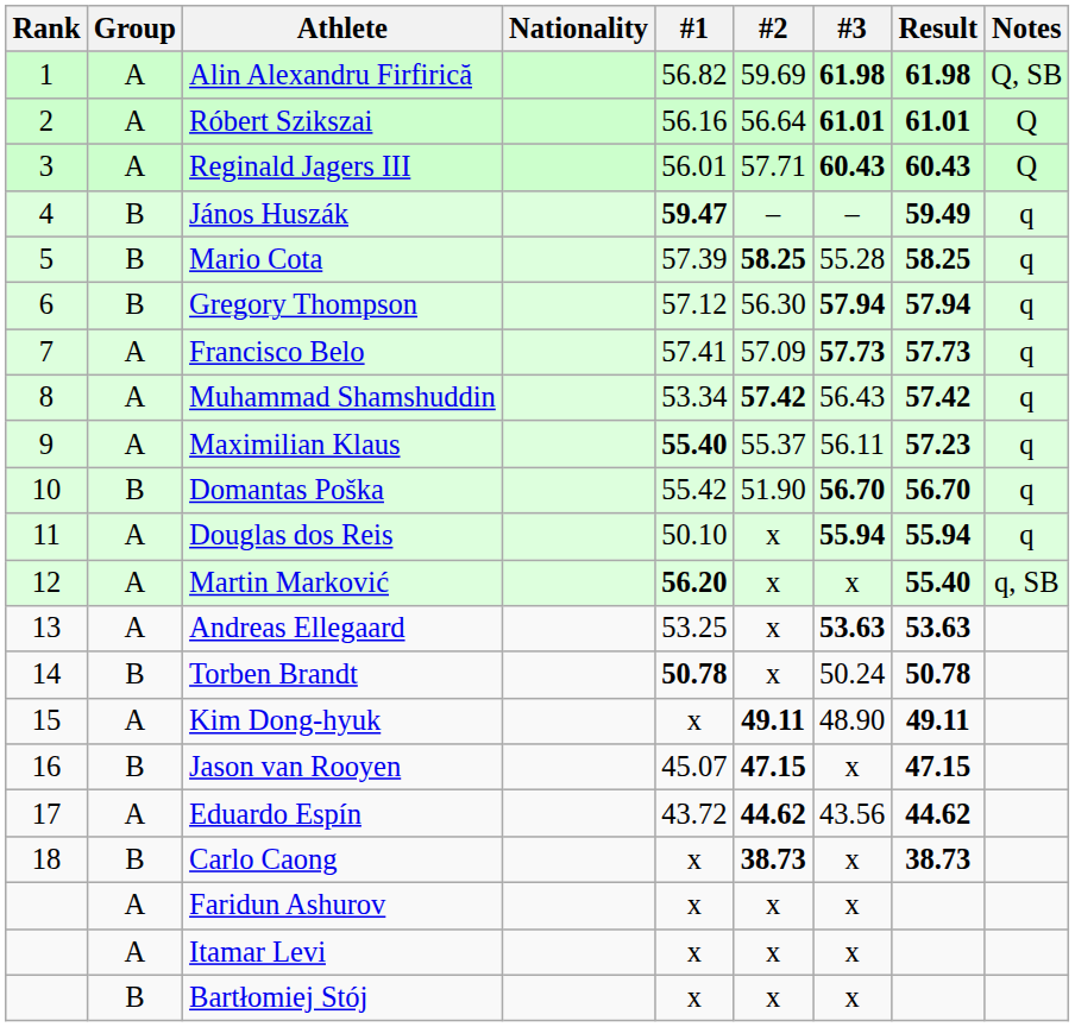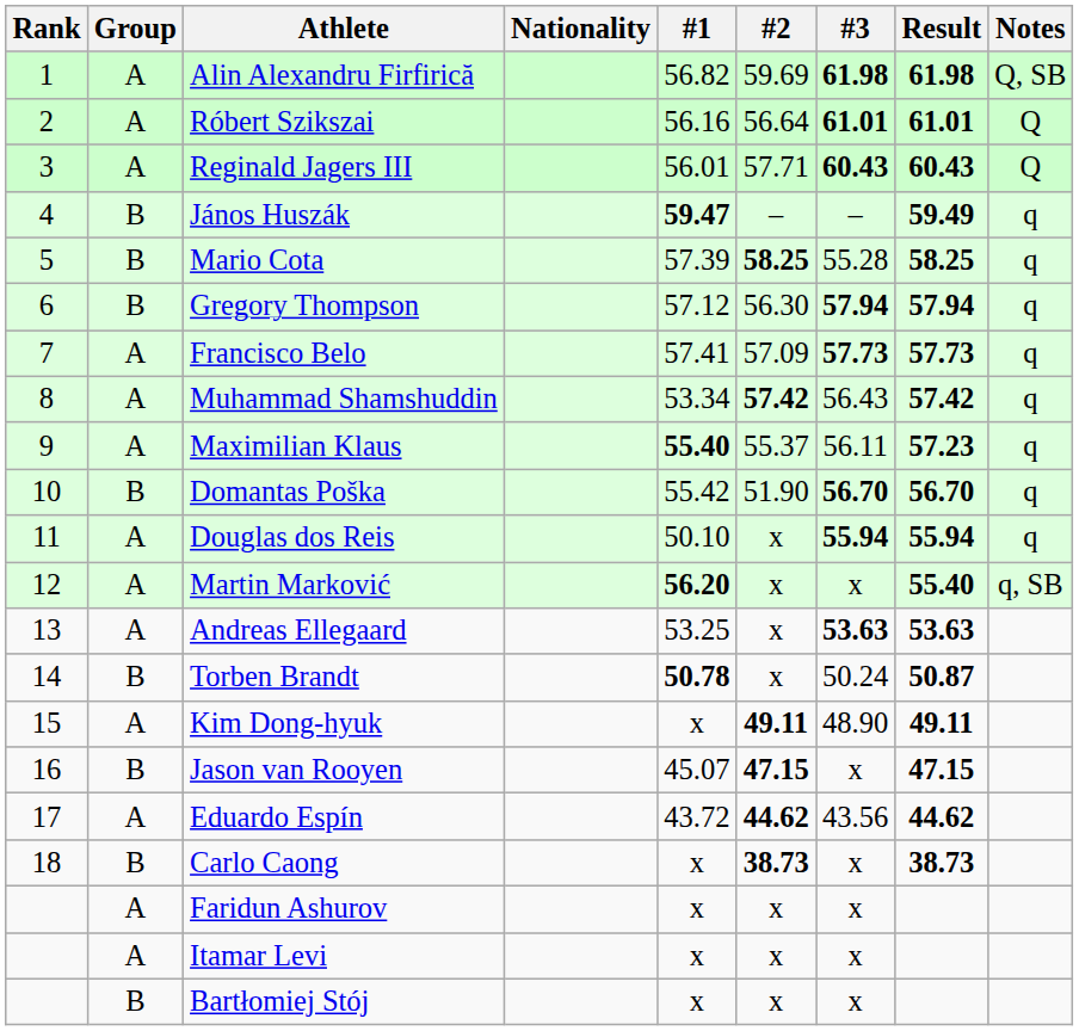 <table class="wikitable sortable" style="text-align:center">
 <tr>
 <th>Rank</th>
 <th>Group</th>
 <th>Athlete</th>
 <th>Nationality</th>
 <th>#1</th>
 <th>#2</th>
 <th>#3</th>
 <th>Result</th>
 <th>Notes</th>
 </tr>
 <tr bgcolor=ccffcc>
 <td>1</td>
 <td>A</td>
 <td align="left"><a href='#'>Alin Alexandru Firfirică</a></td>
 <td align=left></td>
 <td>56.82</td>
 <td>59.69</td>
 <td><strong>61.98</strong></td>
 <td><strong>61.98</strong></td>
 <td>Q, SB</td>
 </tr>
 <tr bgcolor=ccffcc>
 <td>2</td>
 <td>A</td>
 <td align="left"><a href='#'>Róbert Szikszai</a></td>
 <td align=left></td>
 <td>56.16</td>
 <td>56.64</td>
 <td><strong>61.01</strong></td>
 <td><strong>61.01</strong></td>
 <td>Q</td>
 </tr>
 <tr bgcolor=ccffcc>
 <td>3</td>
 <td>A</td>
 <td align="left"><a href='#'>Reginald Jagers III</a></td>
 <td align=left></td>
 <td>56.01</td>
 <td>57.71</td>
 <td><strong>60.43</strong></td>
 <td><strong>60.43</strong></td>
 <td>Q</td>
 </tr>
 <tr bgcolor=ddffdd>
 <td>4</td>
 <td>B</td>
 <td align="left"><a href='#'>János Huszák</a></td>
 <td align=left></td>
 <td><strong>59.47</strong></td>
 <td>–</td>
 <td>–</td>
 <td><strong>59.49</strong></td>
 <td>q</td>
 </tr>
 <tr bgcolor=ddffdd>
 <td>5</td>
 <td>B</td>
 <td align="left"><a href='#'>Mario Cota</a></td>
 <td align=left></td>
 <td>57.39</td>
 <td><strong>58.25</strong></td>
 <td>55.28</td>
 <td><strong>58.25</strong></td>
 <td>q</td>
 </tr>
 <tr bgcolor=ddffdd>
 <td>6</td>
 <td>B</td>
 <td align="left"><a href='#'>Gregory Thompson</a></td>
 <td align=left></td>
 <td>57.12</td>
 <td>56.30</td>
 <td><strong>57.94</strong></td>
 <td><strong>57.94</strong></td>
 <td>q</td>
 </tr>
 <tr bgcolor=ddffdd>
 <td>7</td>
 <td>A</td>
 <td align="left"><a href='#'>Francisco Belo</a></td>
 <td align=left></td>
 <td>57.41</td>
 <td>57.09</td>
 <td><strong>57.73</strong></td>
 <td><strong>57.73</strong></td>
 <td>q</td>
 </tr>
 <tr bgcolor=ddffdd>
 <td>8</td>
 <td>A</td>
 <td align="left"><a href='#'>Muhammad Shamshuddin</a></td>
 <td align=left></td>
 <td>53.34</td>
 <td><strong>57.42</strong></td>
 <td>56.43</td>
 <td><strong>57.42</strong></td>
 <td>q</td>
 </tr>
 <tr bgcolor=ddffdd>
 <td>9</td>
 <td>A</td>
 <td align="left"><a href='#'>Maximilian Klaus</a></td>
 <td align=left></td>
 <td><strong>55.40</strong></td>
 <td>55.37</td>
 <td>56.11</td>
 <td><strong>57.23</strong></td>
 <td>q</td>
 </tr>
 <tr bgcolor=ddffdd>
 <td>10</td>
 <td>B</td>
 <td align="left"><a href='#'>Domantas Poška</a></td>
 <td align=left></td>
 <td>55.42</td>
 <td>51.90</td>
 <td><strong>56.70</strong></td>
 <td><strong>56.70</strong></td>
 <td>q</td>
 </tr>
 <tr bgcolor=ddffdd>
 <td>11</td>
 <td>A</td>
 <td align="left"><a href='#'>Douglas dos Reis</a></td>
 <td align=left></td>
 <td>50.10</td>
 <td>x</td>
 <td><strong>55.94</strong></td>
 <td><strong>55.94</strong></td>
 <td>q</td>
 </tr>
 <tr bgcolor=ddffdd>
 <td>12</td>
 <td>A</td>
 <td align="left"><a href='#'>Martin Marković</a></td>
 <td align=left></td>
 <td><strong>56.20</strong></td>
 <td>x</td>
 <td>x</td>
 <td><strong>55.40</strong></td>
 <td>q, SB</td>
 </tr>
 <tr>
 <td>13</td>
 <td>A</td>
 <td align="left"><a href='#'>Andreas Ellegaard</a></td>
 <td align=left></td>
 <td>53.25</td>
 <td>x</td>
 <td><strong>53.63</strong></td>
 <td><strong>53.63</strong></td>
 <td></td>
 </tr>
 <tr>
 <td>14</td>
 <td>B</td>
 <td align="left"><a href='#'>Torben Brandt</a></td>
 <td align=left></td>
 <td><strong>50.78</strong></td>
 <td>x</td>
 <td>50.24</td>
-<td><strong>50.78</strong></td>
+<td><strong>50.87</strong></td>
 <td></td>
 </tr>
 <tr>
 <td>15</td>
 <td>A</td>
 <td align="left"><a href='#'>Kim Dong-hyuk</a></td>
 <td align=left></td>
 <td>x</td>
 <td><strong>49.11</strong></td>
 <td>48.90</td>
 <td><strong>49.11</strong></td>
 <td></td>
 </tr>
 <tr>
 <td>16</td>
 <td>B</td>
 <td align="left"><a href='#'>Jason van Rooyen</a></td>
 <td align=left></td>
 <td>45.07</td>
 <td><strong>47.15</strong></td>
 <td>x</td>
 <td><strong>47.15</strong></td>
 <td></td>
 </tr>
 <tr>
 <td>17</td>
 <td>A</td>
 <td align="left"><a href='#'>Eduardo Espín</a></td>
 <td align=left></td>
 <td>43.72</td>
 <td><strong>44.62</strong></td>
 <td>43.56</td>
 <td><strong>44.62</strong></td>
 <td></td>
 </tr>
 <tr>
 <td>18</td>
 <td>B</td>
 <td align="left"><a href='#'>Carlo Caong</a></td>
 <td align=left></td>
 <td>x</td>
 <td><strong>38.73</strong></td>
 <td>x</td>
 <td><strong>38.73</strong></td>
 <td></td>
 </tr>
 <tr>
 <td></td>
 <td>A</td>
 <td align="left"><a href='#'>Faridun Ashurov</a></td>
 <td align=left></td>
 <td>x</td>
 <td>x</td>
 <td>x</td>
 <td><strong></strong></td>
 <td></td>
 </tr>
 <tr>
 <td></td>
 <td>A</td>
 <td align="left"><a href='#'>Itamar Levi</a></td>
 <td align=left></td>
 <td>x</td>
 <td>x</td>
 <td>x</td>
 <td><strong></strong></td>
 <td></td>
 </tr>
 <tr>
 <td></td>
 <td>B</td>
 <td align="left"><a href='#'>Bartłomiej Stój</a></td>
 <td align=left></td>
 <td>x</td>
 <td>x</td>
 <td>x</td>
 <td><strong></strong></td>
 <td></td>
 </tr>
 </table>
